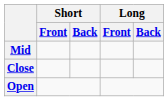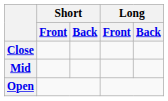 <table class="wikitable" style="text-align: center;">
 <tr>
 <th rowspan="2"></th>
 <th colspan="2">Short</th>
 <th colspan="2">Long</th>
 </tr>
 <tr>
 <th><a href='#'>Front</a></th>
 <th><a href='#'>Back</a></th>
 <th><a href='#'>Front</a></th>
 <th><a href='#'>Back</a></th>
 </tr>
-<tr>
-<th><a href='#'>Mid</a></th>
+<tr style="text-align: center;">
+<th><a href='#'>Close</a></th>
 <td></td>
 <td></td>
 <td></td>
 <td></td>
 </tr>
-<tr style="text-align: center;">
-<th><a href='#'>Close</a></th>
+<tr>
+<th><a href='#'>Mid</a></th>
 <td></td>
 <td></td>
 <td></td>
 <td></td>
 </tr>
 <tr align="center">
 <th><a href='#'>Open</a></th>
 <td colspan="2"></td>
 <td colspan="2"></td>
 </tr>
 </table>
